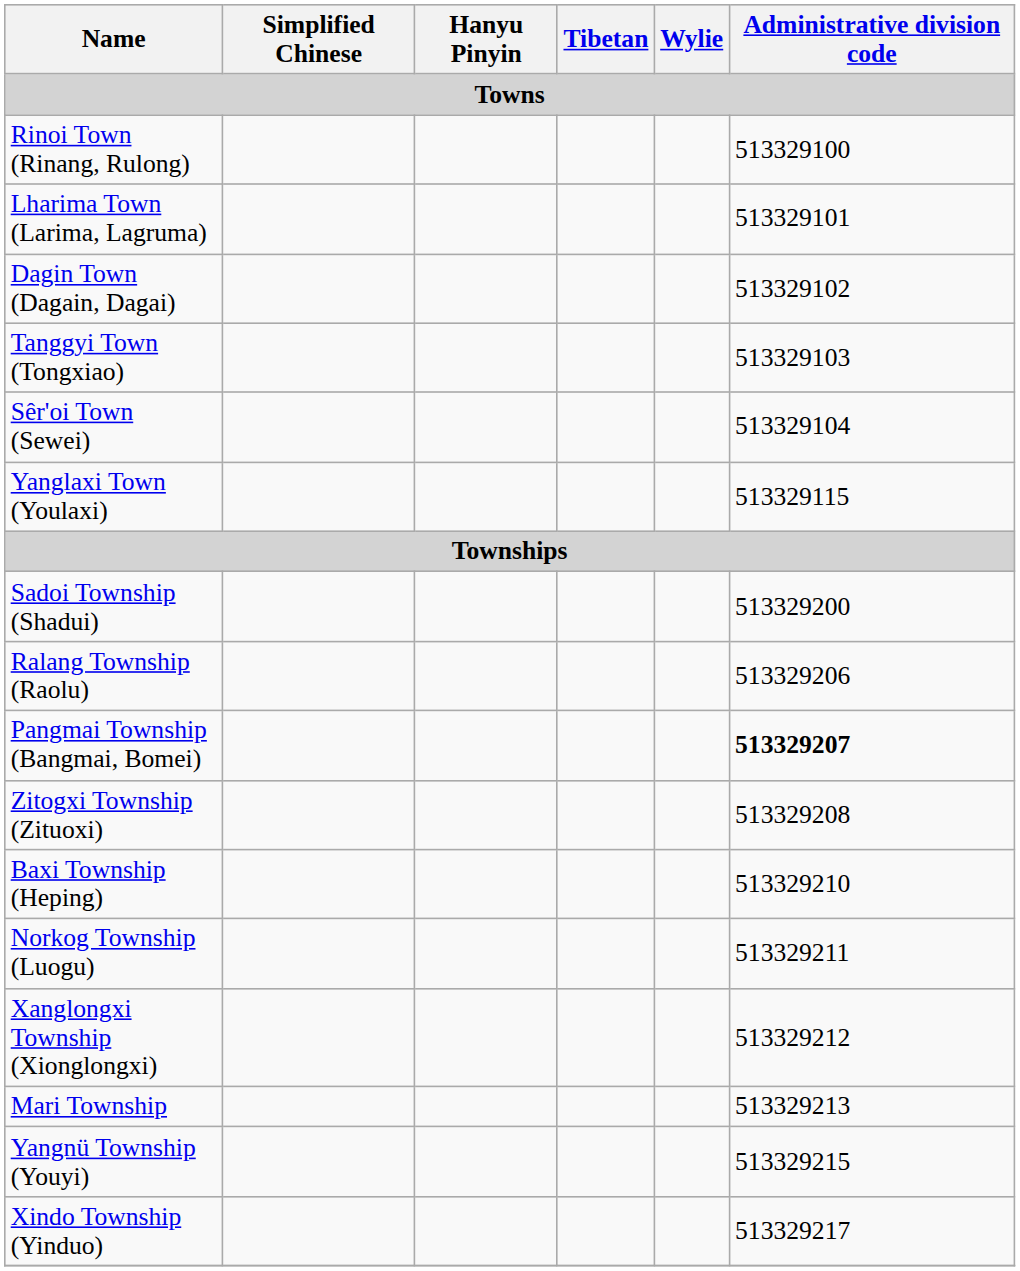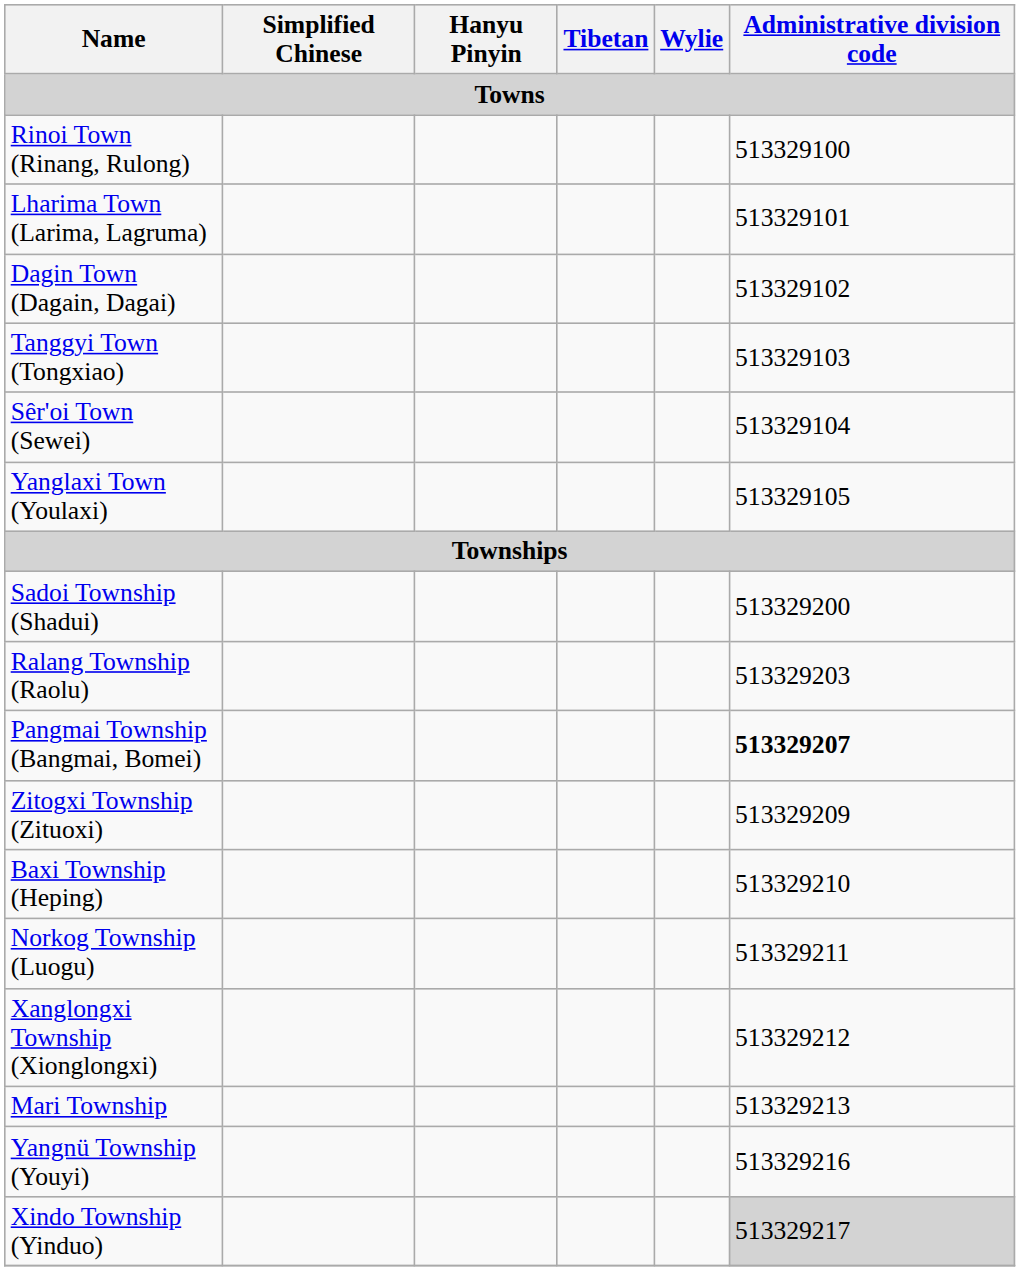 <table class="wikitable" align="center" style="width:50%; border="1">
 <tr>
 <th>Name</th>
 <th>Simplified Chinese</th>
 <th>Hanyu Pinyin</th>
 <th><a href='#'>Tibetan</a></th>
 <th><a href='#'>Wylie</a></th>
 <th><a href='#'>Administrative division code</a></th>
 </tr>
 <tr --------->
 <td colspan="7"  style="text-align:center; background:#d3d3d3;"><strong>Towns</strong></td>
 </tr>
 <tr --------->
 <td><a href='#'>Rinoi Town</a><br>(Rinang, Rulong)</td>
 <td></td>
 <td></td>
 <td></td>
 <td></td>
 <td>513329100</td>
 </tr>
 <tr>
 <td><a href='#'>Lharima Town</a><br>(Larima, Lagruma)</td>
 <td></td>
 <td></td>
 <td></td>
 <td></td>
 <td>513329101</td>
 </tr>
 <tr>
 <td><a href='#'>Dagin Town</a><br>(Dagain, Dagai)</td>
 <td></td>
 <td></td>
 <td></td>
 <td></td>
 <td>513329102</td>
 </tr>
 <tr>
 <td><a href='#'>Tanggyi Town</a><br>(Tongxiao)</td>
 <td></td>
 <td></td>
 <td></td>
 <td></td>
 <td>513329103</td>
 </tr>
 <tr>
 <td><a href='#'>Sêr'oi Town</a><br>(Sewei)</td>
 <td></td>
 <td></td>
 <td></td>
 <td></td>
 <td>513329104</td>
 </tr>
 <tr>
 <td><a href='#'>Yanglaxi Town</a><br>(Youlaxi)</td>
 <td></td>
 <td></td>
 <td></td>
 <td></td>
-<td>513329115</td>
+<td>513329105</td>
 </tr>
 <tr --------->
 <td colspan="7"  style="text-align:center; background:#d3d3d3;"><strong>Townships</strong></td>
 </tr>
 <tr --------->
 <td><a href='#'>Sadoi Township</a><br>(Shadui)</td>
 <td></td>
 <td></td>
 <td></td>
 <td></td>
 <td>513329200</td>
 </tr>
 <tr>
 <td><a href='#'>Ralang Township</a><br>(Raolu)</td>
 <td></td>
 <td></td>
 <td></td>
 <td></td>
-<td>513329206</td>
+<td>513329203</td>
 </tr>
 <tr>
 <td><a href='#'>Pangmai Township</a><br>(Bangmai, Bomei)</td>
 <td></td>
 <td></td>
 <td></td>
 <td></td>
 <td><strong>513329207</strong></td>
 </tr>
 <tr>
 <td><a href='#'>Zitogxi Township</a><br>(Zituoxi)</td>
 <td></td>
 <td></td>
 <td></td>
 <td></td>
-<td>513329208</td>
+<td>513329209</td>
 </tr>
 <tr>
 <td><a href='#'>Baxi Township</a><br>(Heping)</td>
 <td></td>
 <td></td>
 <td></td>
 <td></td>
 <td>513329210</td>
 </tr>
 <tr>
 <td><a href='#'>Norkog Township</a><br>(Luogu)</td>
 <td></td>
 <td></td>
 <td></td>
 <td></td>
 <td>513329211</td>
 </tr>
 <tr>
 <td><a href='#'>Xanglongxi Township</a><br>(Xionglongxi)</td>
 <td></td>
 <td></td>
 <td></td>
 <td></td>
 <td>513329212</td>
 </tr>
 <tr>
 <td><a href='#'>Mari Township</a></td>
 <td></td>
 <td></td>
 <td></td>
 <td></td>
 <td>513329213</td>
 </tr>
 <tr>
 <td><a href='#'>Yangnü Township</a><br>(Youyi)</td>
 <td></td>
 <td></td>
 <td></td>
 <td></td>
-<td>513329215</td>
+<td>513329216</td>
 </tr>
 <tr>
 <td><a href='#'>Xindo Township</a><br>(Yinduo)</td>
 <td></td>
 <td></td>
 <td></td>
 <td></td>
-<td>513329217</td>
+<td style="background: lightgrey;">513329217</td>
 </tr>
 <tr>
 </tr>
 </table>
